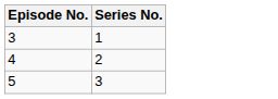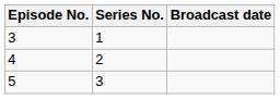 <table class="wikitable">
 <tr>
 <th>Episode No.</th>
 <th>Series No.</th>
+<th>Broadcast date</th>
 </tr>
 <tr>
 <td>3</td>
 <td>1</td>
+<td></td>
 </tr>
 <tr>
 <td>4</td>
 <td>2</td>
+<td></td>
 </tr>
 <tr>
 <td>5</td>
 <td>3</td>
+<td></td>
 </tr>
 </table>
